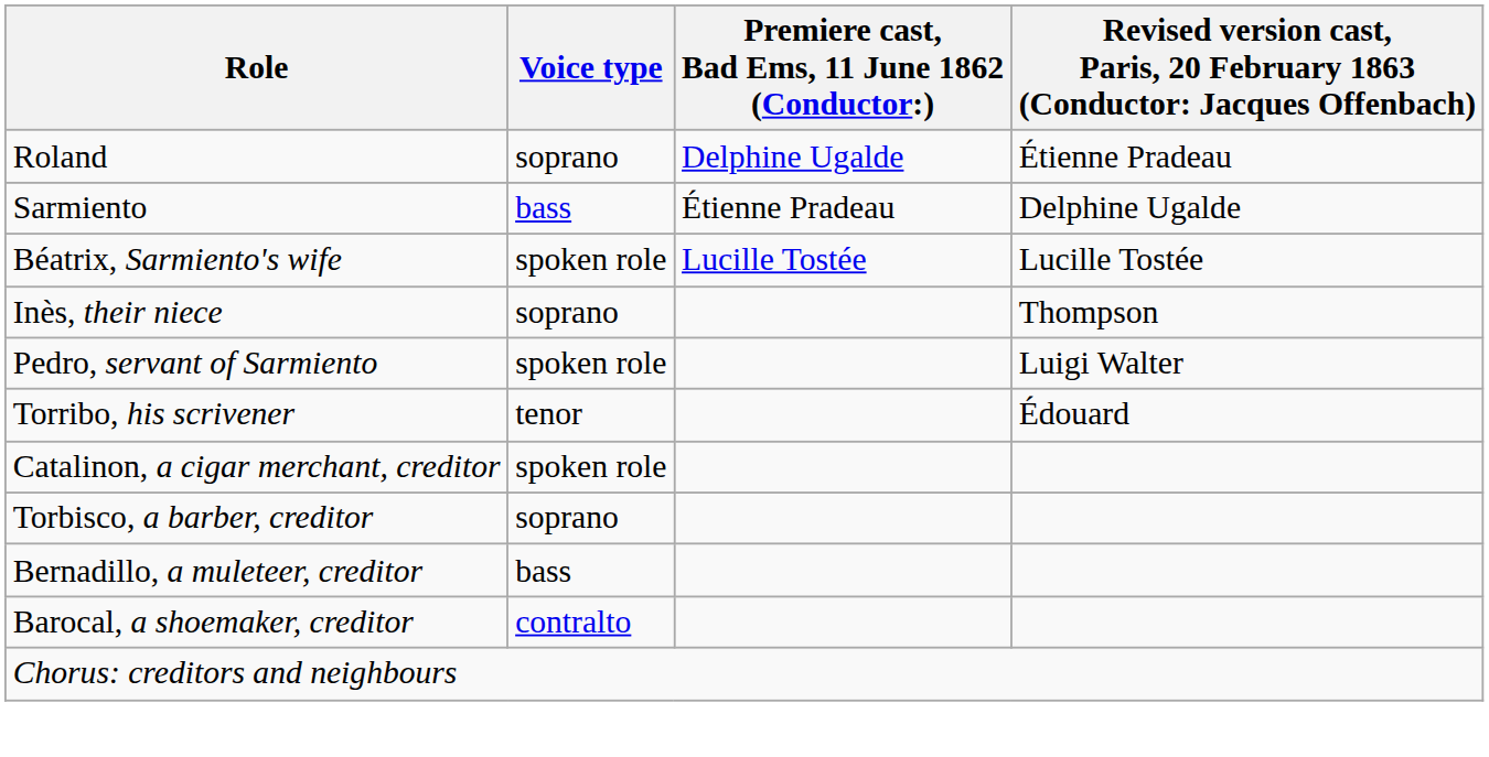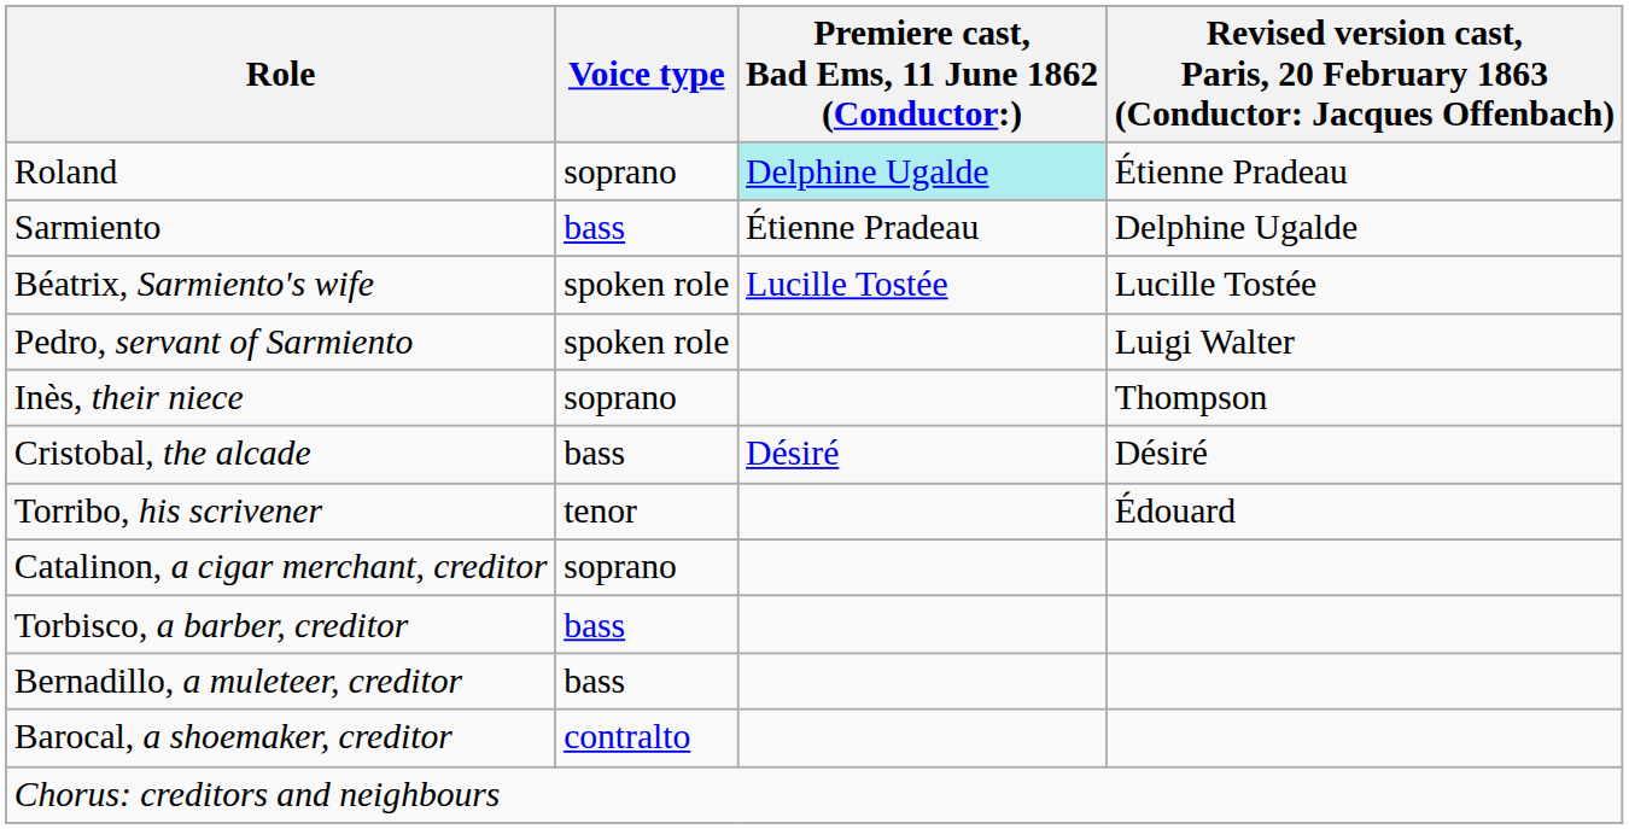 <table class="wikitable">
 <tr>
 <th>Role</th>
 <th><a href='#'>Voice type</a></th>
 <th>Premiere cast, <br>Bad Ems, 11 June 1862<br>(<a href='#'>Conductor</a>:)</th>
 <th>Revised version cast, <br>Paris, 20 February 1863<br>(Conductor: Jacques Offenbach)</th>
 </tr>
 <tr>
 <td>Roland</td>
 <td>soprano</td>
-<td><a href='#'>Delphine Ugalde</a></td>
+<td style="background: paleturquoise;"><a href='#'>Delphine Ugalde</a></td>
 <td>Étienne Pradeau</td>
 </tr>
 <tr>
 <td>Sarmiento</td>
 <td><a href='#'>bass</a></td>
 <td>Étienne Pradeau</td>
 <td>Delphine Ugalde</td>
 </tr>
 <tr>
 <td>Béatrix, <em>Sarmiento's wife</em></td>
 <td>spoken role</td>
 <td><a href='#'>Lucille Tostée</a></td>
 <td>Lucille Tostée</td>
 </tr>
 <tr>
+<td>Pedro, <em>servant of Sarmiento</em></td>
+<td>spoken role</td>
+<td></td>
+<td>Luigi Walter</td>
+</tr>
+<tr>
 <td>Inès, <em>their niece</em></td>
 <td>soprano</td>
 <td></td>
 <td>Thompson</td>
 </tr>
 <tr>
-<td>Pedro, <em>servant of Sarmiento</em></td>
-<td>spoken role</td>
-<td></td>
-<td>Luigi Walter</td>
+<td>Cristobal, <em>the alcade</em></td>
+<td>bass</td>
+<td><a href='#'>Désiré</a></td>
+<td>Désiré</td>
 </tr>
 <tr>
 <td>Torribo, <em>his scrivener</em></td>
 <td>tenor</td>
 <td></td>
 <td>Édouard</td>
 </tr>
 <tr>
 <td>Catalinon, <em>a cigar merchant, creditor</em></td>
-<td>spoken role</td>
+<td>soprano</td>
 <td></td>
 <td></td>
 </tr>
 <tr>
 <td>Torbisco, <em>a barber, creditor</em></td>
-<td>soprano</td>
+<td><a href='#'>bass</a></td>
 <td></td>
 <td></td>
 </tr>
 <tr>
 <td>Bernadillo, <em>a muleteer, creditor</em></td>
 <td>bass</td>
 <td></td>
 <td></td>
 </tr>
 <tr>
 <td>Barocal, <em>a shoemaker, creditor</em></td>
 <td><a href='#'>contralto</a></td>
 <td></td>
 <td></td>
 </tr>
 <tr>
 <td colspan="4"><em>Chorus: creditors and neighbours</em></td>
 </tr>
 </table>
